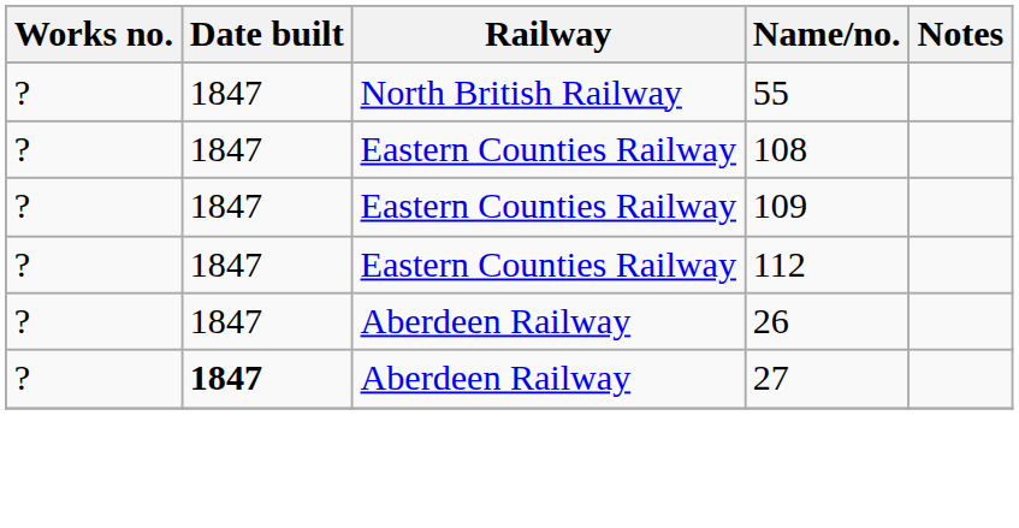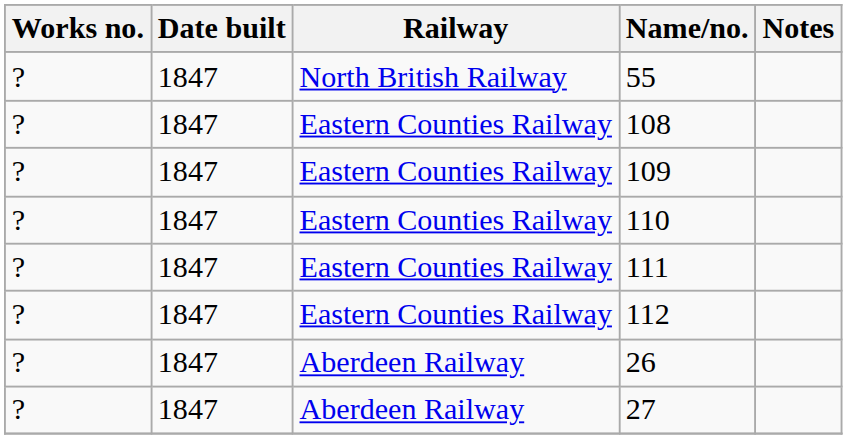 <table class="wikitable">
 <tr>
 <th>Works no.</th>
 <th>Date built</th>
 <th>Railway</th>
 <th>Name/no.</th>
 <th>Notes</th>
 </tr>
 <tr>
 <td>?</td>
 <td>1847</td>
 <td><a href='#'>North British Railway</a></td>
 <td>55</td>
 <td></td>
 </tr>
 <tr>
 <td>?</td>
 <td>1847</td>
 <td><a href='#'>Eastern Counties Railway</a></td>
 <td>108</td>
 <td></td>
 </tr>
 <tr>
 <td>?</td>
 <td>1847</td>
 <td><a href='#'>Eastern Counties Railway</a></td>
 <td>109</td>
 <td></td>
 </tr>
 <tr>
 <td>?</td>
 <td>1847</td>
 <td><a href='#'>Eastern Counties Railway</a></td>
+<td>110</td>
+<td></td>
+</tr>
+<tr>
+<td>?</td>
+<td>1847</td>
+<td><a href='#'>Eastern Counties Railway</a></td>
+<td>111</td>
+<td></td>
+</tr>
+<tr>
+<td>?</td>
+<td>1847</td>
+<td><a href='#'>Eastern Counties Railway</a></td>
 <td>112</td>
 <td></td>
 </tr>
 <tr>
 <td>?</td>
 <td>1847</td>
 <td><a href='#'>Aberdeen Railway</a></td>
 <td>26</td>
 <td></td>
 </tr>
 <tr>
 <td>?</td>
-<td><strong>1847</strong></td>
+<td>1847</td>
 <td><a href='#'>Aberdeen Railway</a></td>
 <td>27</td>
 <td></td>
 </tr>
 <tr>
 </tr>
 </table>
